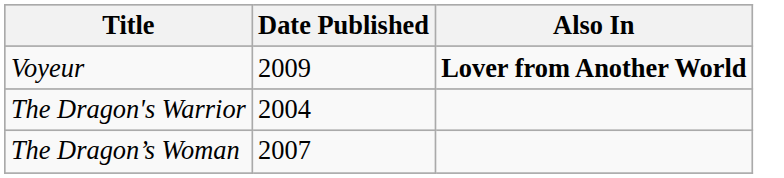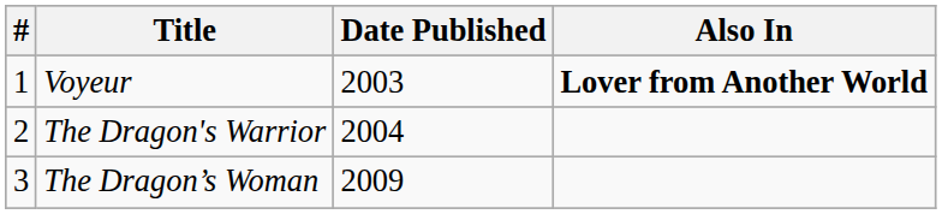 <table class="wikitable">
 <tr>
+<th>#</th>
 <th>Title</th>
 <th>Date Published</th>
 <th>Also In</th>
 </tr>
 <tr>
+<td>1</td>
 <td><em>Voyeur</em></td>
-<td>2009</td>
+<td>2003</td>
 <td><strong>Lover from Another World</strong></td>
 </tr>
 <tr>
+<td>2</td>
 <td><em>The Dragon's Warrior</em></td>
 <td>2004</td>
 <td></td>
 </tr>
 <tr>
+<td>3</td>
 <td><em>The Dragon’s Woman</em></td>
-<td>2007</td>
+<td>2009</td>
 <td></td>
 </tr>
 </table>
